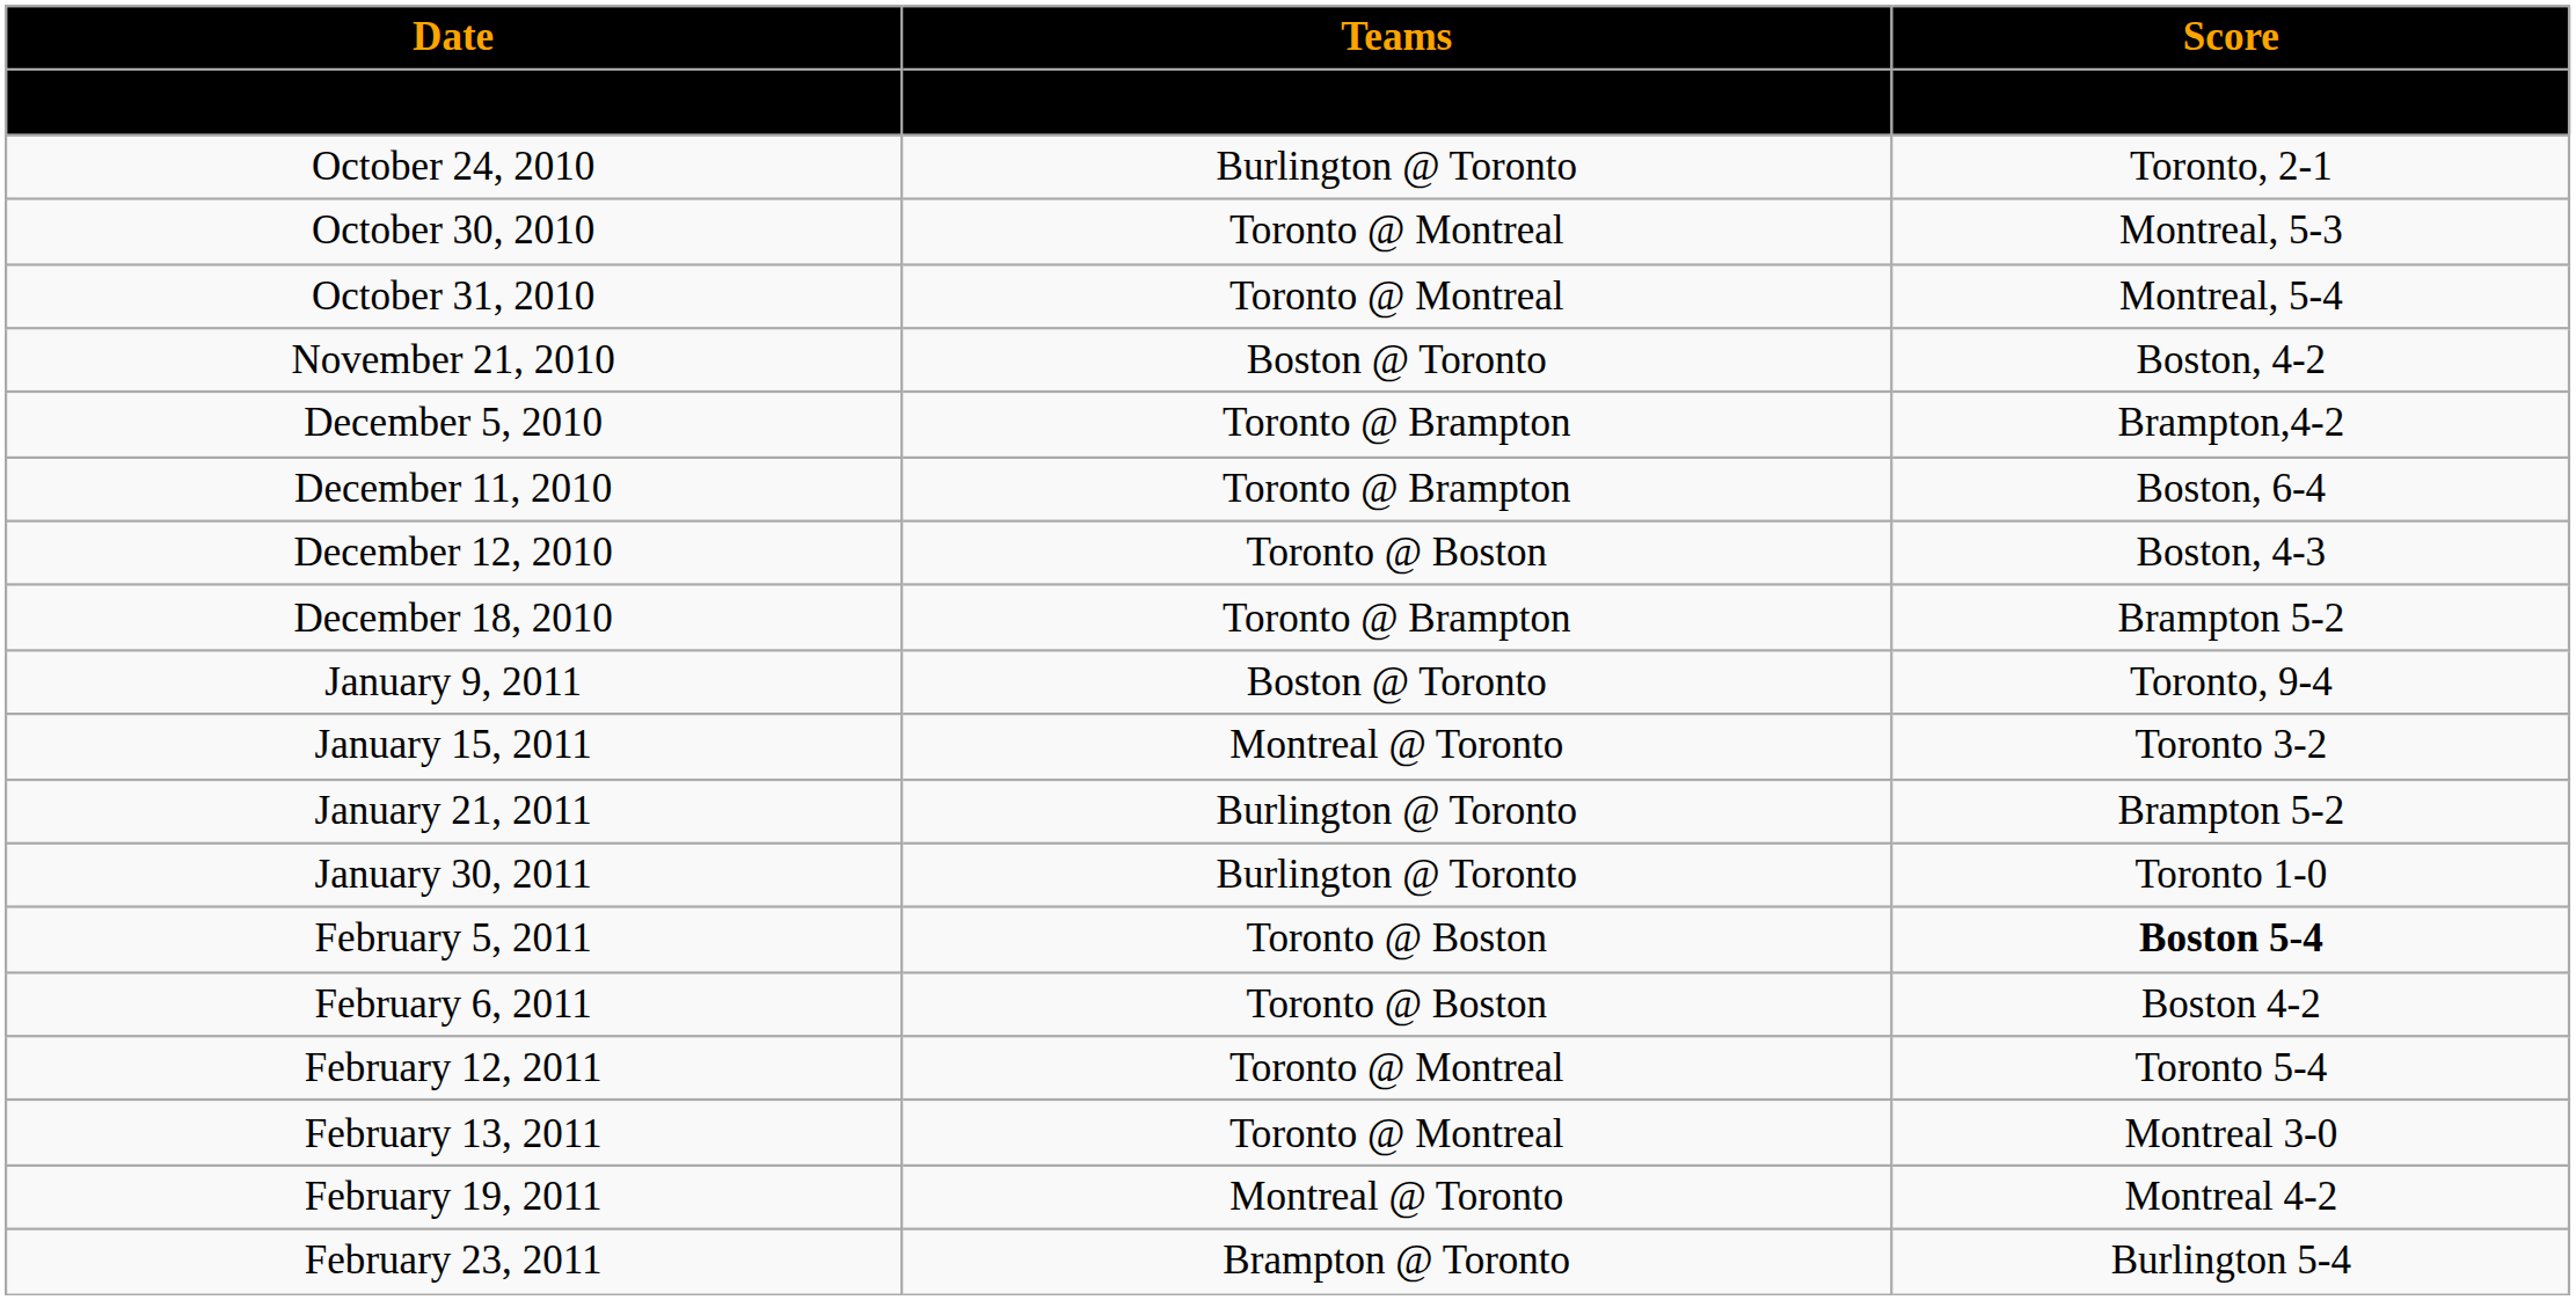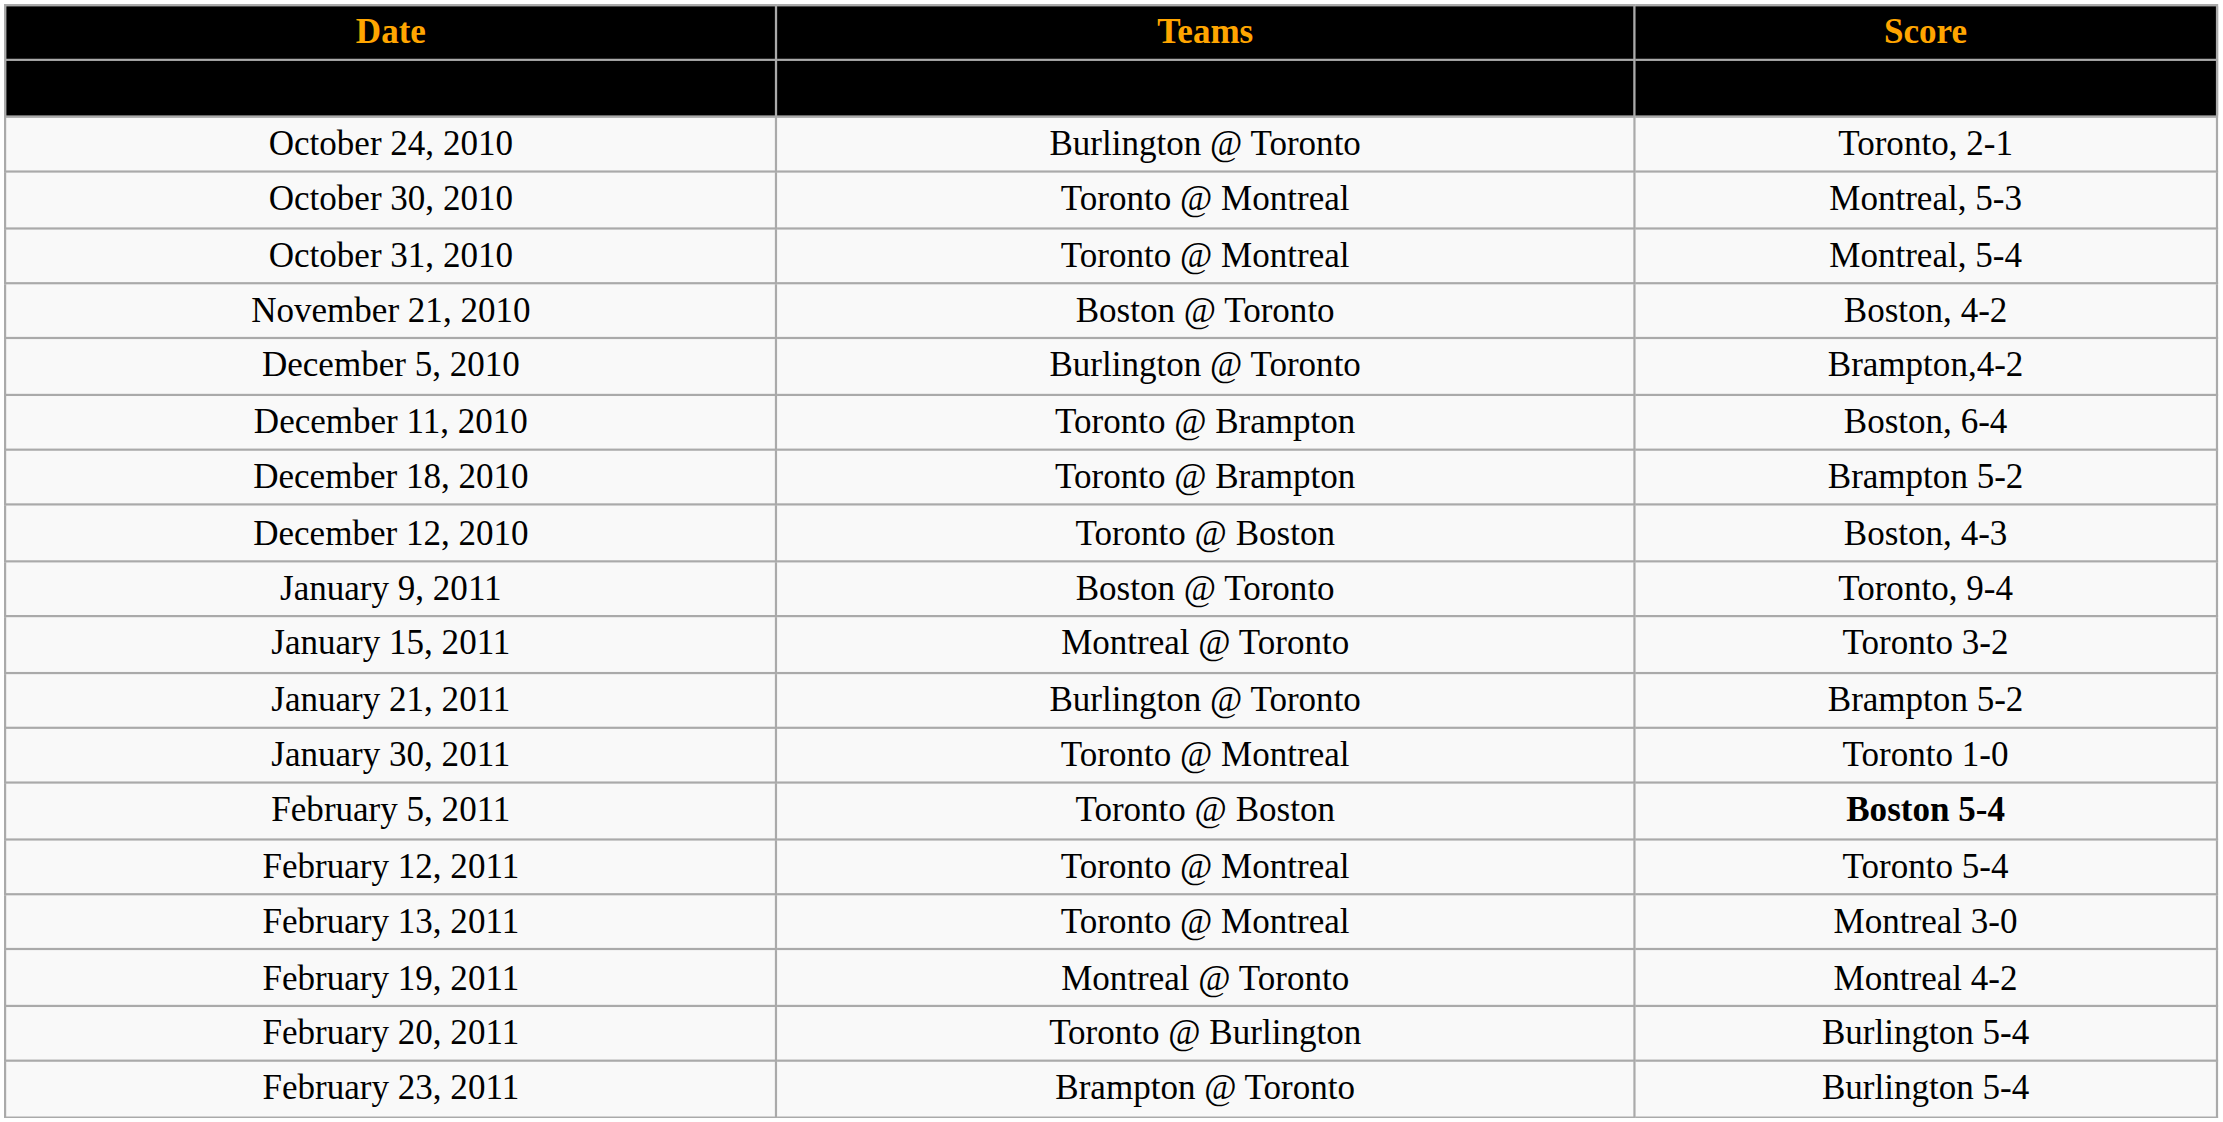 <table class="wikitable" width="80%">
 <tr align="center"  style="background:black;color:orange;">
 <td><strong>Date</strong></td>
 <td><strong>Teams</strong></td>
 <td><strong>Score</strong></td>
 </tr>
 <tr align="center" bgcolor=" ">
 <td>October 23, 2010</td>
 <td>Toronto @ Brampton</td>
 <td>Brampton, 7-3</td>
 </tr>
 <tr align="center" bgcolor="">
 <td>October 24, 2010</td>
 <td>Burlington @ Toronto</td>
 <td>Toronto, 2-1</td>
 </tr>
 <tr align="center" bgcolor="">
 <td>October 30, 2010</td>
 <td>Toronto @ Montreal</td>
 <td>Montreal, 5-3</td>
 </tr>
 <tr align="center" bgcolor="">
 <td>October 31, 2010</td>
 <td>Toronto @ Montreal</td>
 <td>Montreal, 5-4</td>
 </tr>
 <tr align="center" bgcolor="">
 <td>November 21, 2010</td>
 <td>Boston @ Toronto</td>
 <td>Boston, 4-2</td>
 </tr>
 <tr align="center" bgcolor="">
 <td>December 5, 2010</td>
-<td>Toronto @ Brampton</td>
+<td>Burlington @ Toronto</td>
 <td>Brampton,4-2</td>
 </tr>
 <tr align="center" bgcolor="">
 <td>December 11, 2010</td>
 <td>Toronto @ Brampton</td>
 <td>Boston, 6-4</td>
 </tr>
 <tr align="center" bgcolor="">
+<td>December 18, 2010</td>
+<td>Toronto @ Brampton</td>
+<td>Brampton 5-2</td>
+</tr>
+<tr align="center" bgcolor="">
 <td>December 12, 2010</td>
 <td>Toronto @ Boston</td>
 <td>Boston, 4-3</td>
-</tr>
-<tr align="center" bgcolor="">
-<td>December 18, 2010</td>
-<td>Toronto @ Brampton</td>
-<td>Brampton 5-2</td>
 </tr>
 <tr align="center" bgcolor="">
 <td>January 9, 2011</td>
 <td>Boston @ Toronto</td>
 <td>Toronto, 9-4</td>
 </tr>
 <tr align="center" bgcolor="">
 <td>January 15, 2011</td>
 <td>Montreal @ Toronto</td>
 <td>Toronto 3-2</td>
 </tr>
 <tr align="center" bgcolor="">
 <td>January 21, 2011</td>
 <td>Burlington @ Toronto</td>
 <td>Brampton 5-2</td>
 </tr>
 <tr align="center" bgcolor="">
 <td>January 30, 2011</td>
-<td>Burlington @ Toronto</td>
+<td>Toronto @ Montreal</td>
 <td>Toronto 1-0</td>
 </tr>
 <tr align="center" bgcolor="">
 <td>February 5, 2011</td>
 <td>Toronto @ Boston</td>
 <td><strong>Boston 5-4</strong></td>
-</tr>
-<tr align="center" bgcolor="">
-<td>February 6, 2011</td>
-<td>Toronto @ Boston</td>
-<td>Boston 4-2</td>
 </tr>
 <tr align="center" bgcolor="">
 <td>February 12, 2011</td>
 <td>Toronto @ Montreal</td>
 <td>Toronto 5-4</td>
 </tr>
 <tr align="center" bgcolor="">
 <td>February 13, 2011</td>
 <td>Toronto @ Montreal</td>
 <td>Montreal 3-0</td>
 </tr>
 <tr align="center" bgcolor="">
 <td>February 19, 2011</td>
 <td>Montreal @ Toronto</td>
 <td>Montreal 4-2</td>
 </tr>
 <tr align="center" bgcolor="">
+<td>February 20, 2011</td>
+<td>Toronto @ Burlington</td>
+<td>Burlington 5-4</td>
+</tr>
+<tr align="center" bgcolor="">
 <td>February 23, 2011</td>
 <td>Brampton @ Toronto</td>
 <td>Burlington 5-4</td>
 </tr>
 </table>
